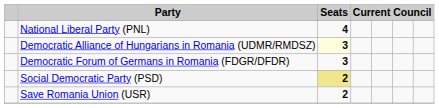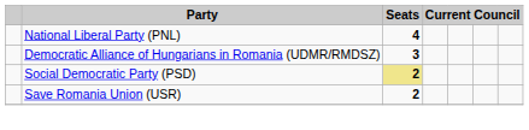 <table class="wikitable">
 <tr>
 <th style="background:#ccc">   </th>
 <th style="background:#ccc">Party</th>
 <th style="background:#ccc">Seats</th>
 <th style="background:#ccc" colspan="4">Current Council</th>
 </tr>
 <tr>
 <td>  </td>
 <td><a href='#'>National Liberal Party</a> (PNL)</td>
 <td style="text-align: right"><strong>4</strong></td>
 <td>  </td>
 <td>  </td>
 <td>  </td>
 <td>  </td>
 </tr>
 <tr>
 <td>  </td>
 <td><a href='#'>Democratic Alliance of Hungarians in Romania</a> (UDMR/RMDSZ)</td>
-<td style="background: lightyellow; text-align: right"><strong>3</strong></td>
-<td>  </td>
-<td>  </td>
-<td>  </td>
-<td> </td>
-</tr>
-<tr>
-<td>  </td>
-<td><a href='#'>Democratic Forum of Germans in Romania</a> (FDGR/DFDR)</td>
 <td style="text-align: right"><strong>3</strong></td>
 <td>  </td>
 <td>  </td>
 <td>  </td>
 <td> </td>
 </tr>
 <tr>
 <td>  </td>
 <td><a href='#'>Social Democratic Party</a> (PSD)</td>
 <td style="background: khaki; text-align: right"><strong>2</strong></td>
 <td>  </td>
 <td>  </td>
 <td> </td>
 <td> </td>
 </tr>
 <tr>
 <td>  </td>
 <td><a href='#'>Save Romania Union</a> (USR)</td>
 <td style="text-align: right"><strong>2</strong></td>
 <td>  </td>
 <td> </td>
 <td> </td>
 <td> </td>
 </tr>
 <tr>
 </tr>
 </table>
